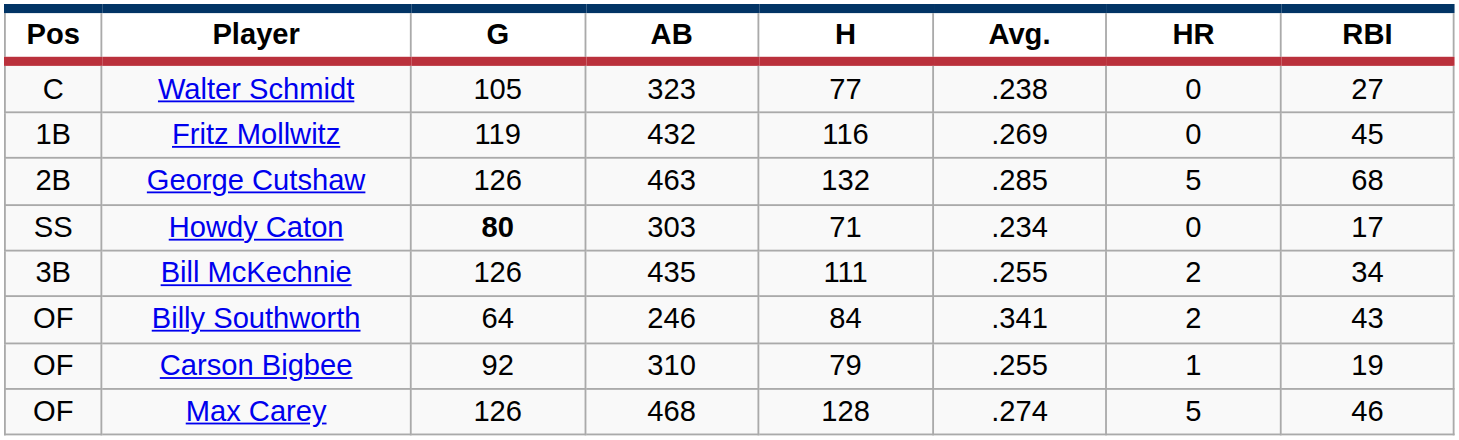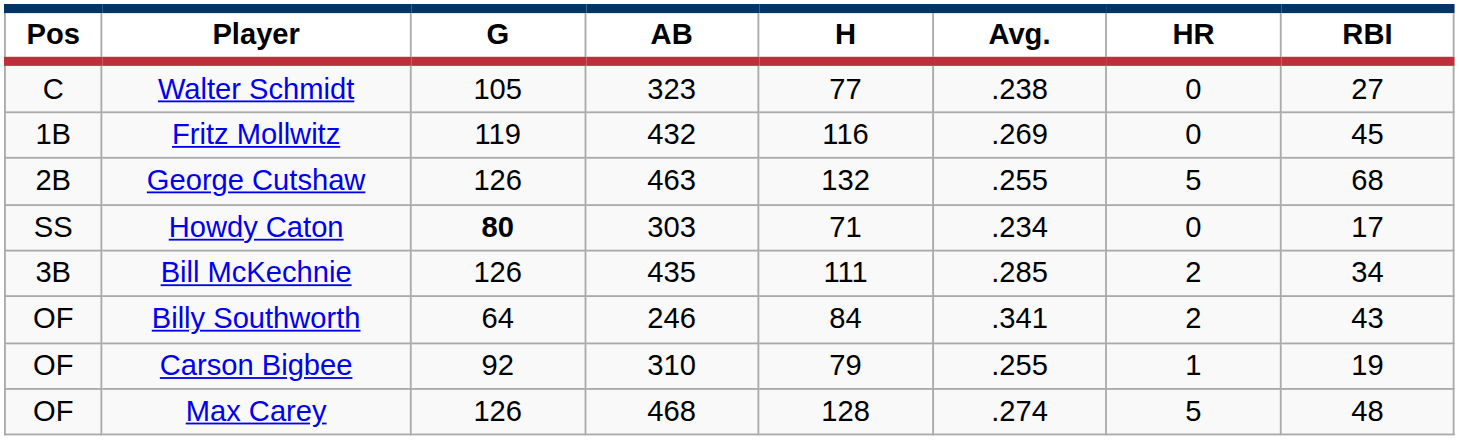 <table class="wikitable sortable">
 <tr>
 <th style="background:#FFFFFF; border-top:#023465 5px solid; border-bottom:#ba313c 5px solid;" width="5%">Pos</th>
 <th style="background:#FFFFFF; border-top:#023465 5px solid; border-bottom:#ba313c 5px solid;" width="16%">Player</th>
 <th style="background:#FFFFFF; border-top:#023465 5px solid; border-bottom:#ba313c 5px solid;" width="9%">G</th>
 <th style="background:#FFFFFF; border-top:#023465 5px solid; border-bottom:#ba313c 5px solid;" width="9%">AB</th>
 <th style="background:#FFFFFF; border-top:#023465 5px solid; border-bottom:#ba313c 5px solid;" width="9%">H</th>
 <th style="background:#FFFFFF; border-top:#023465 5px solid; border-bottom:#ba313c 5px solid;" width="9%">Avg.</th>
 <th style="background:#FFFFFF; border-top:#023465 5px solid; border-bottom:#ba313c 5px solid;" width="9%">HR</th>
 <th style="background:#FFFFFF; border-top:#023465 5px solid; border-bottom:#ba313c 5px solid;" width="9%">RBI</th>
 </tr>
 <tr align="center">
 <td>C</td>
 <td><a href='#'>Walter Schmidt</a></td>
 <td>105</td>
 <td>323</td>
 <td>77</td>
 <td>.238</td>
 <td>0</td>
 <td>27</td>
 </tr>
 <tr align=center>
 <td>1B</td>
 <td><a href='#'>Fritz Mollwitz</a></td>
 <td>119</td>
 <td>432</td>
 <td>116</td>
 <td>.269</td>
 <td>0</td>
 <td>45</td>
 </tr>
 <tr align=center>
 <td>2B</td>
 <td><a href='#'>George Cutshaw</a></td>
 <td>126</td>
 <td>463</td>
 <td>132</td>
-<td>.285</td>
+<td>.255</td>
 <td>5</td>
 <td>68</td>
 </tr>
 <tr align=center>
 <td>SS</td>
 <td><a href='#'>Howdy Caton</a></td>
 <td><strong>80</strong></td>
 <td>303</td>
 <td>71</td>
 <td>.234</td>
 <td>0</td>
 <td>17</td>
 </tr>
 <tr align=center>
 <td>3B</td>
 <td><a href='#'>Bill McKechnie</a></td>
 <td>126</td>
 <td>435</td>
 <td>111</td>
-<td>.255</td>
+<td>.285</td>
 <td>2</td>
 <td>34</td>
 </tr>
 <tr align=center>
 <td>OF</td>
 <td><a href='#'>Billy Southworth</a></td>
 <td>64</td>
 <td>246</td>
 <td>84</td>
 <td>.341</td>
 <td>2</td>
 <td>43</td>
 </tr>
 <tr align=center>
 <td>OF</td>
 <td><a href='#'>Carson Bigbee</a></td>
 <td>92</td>
 <td>310</td>
 <td>79</td>
 <td>.255</td>
 <td>1</td>
 <td>19</td>
 </tr>
 <tr align=center>
 <td>OF</td>
 <td><a href='#'>Max Carey</a></td>
 <td>126</td>
 <td>468</td>
 <td>128</td>
 <td>.274</td>
 <td>5</td>
-<td>46</td>
+<td>48</td>
 </tr>
 </table>
